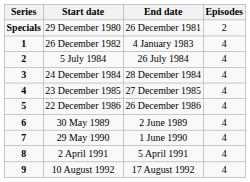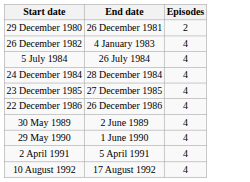 <table class="wikitable" style="text-align:center;">
 <tr>
-<th>Series</th>
 <th>Start date</th>
 <th>End date</th>
 <th>Episodes</th>
 </tr>
 <tr>
-<td><strong>Specials</strong></td>
 <td>29 December 1980</td>
 <td>26 December 1981</td>
 <td>2</td>
 </tr>
 <tr>
-<td><strong>1</strong></td>
 <td>26 December 1982</td>
 <td>4 January 1983</td>
 <td>4</td>
 </tr>
 <tr>
-<td><strong>2</strong></td>
 <td>5 July 1984</td>
 <td>26 July 1984</td>
 <td>4</td>
 </tr>
 <tr>
-<td><strong>3</strong></td>
 <td>24 December 1984</td>
 <td>28 December 1984</td>
 <td>4</td>
 </tr>
 <tr>
-<td><strong>4</strong></td>
 <td>23 December 1985</td>
 <td>27 December 1985</td>
 <td>4</td>
 </tr>
 <tr>
-<td><strong>5</strong></td>
 <td>22 December 1986</td>
 <td>26 December 1986</td>
 <td>4</td>
 </tr>
 <tr>
-<td><strong>6</strong></td>
 <td>30 May 1989</td>
 <td>2 June 1989</td>
 <td>4</td>
 </tr>
 <tr>
-<td><strong>7</strong></td>
 <td>29 May 1990</td>
 <td>1 June 1990</td>
 <td>4</td>
 </tr>
 <tr>
-<td><strong>8</strong></td>
 <td>2 April 1991</td>
 <td>5 April 1991</td>
 <td>4</td>
 </tr>
 <tr>
-<td><strong>9</strong></td>
 <td>10 August 1992</td>
 <td>17 August 1992</td>
 <td>4</td>
 </tr>
 </table>
